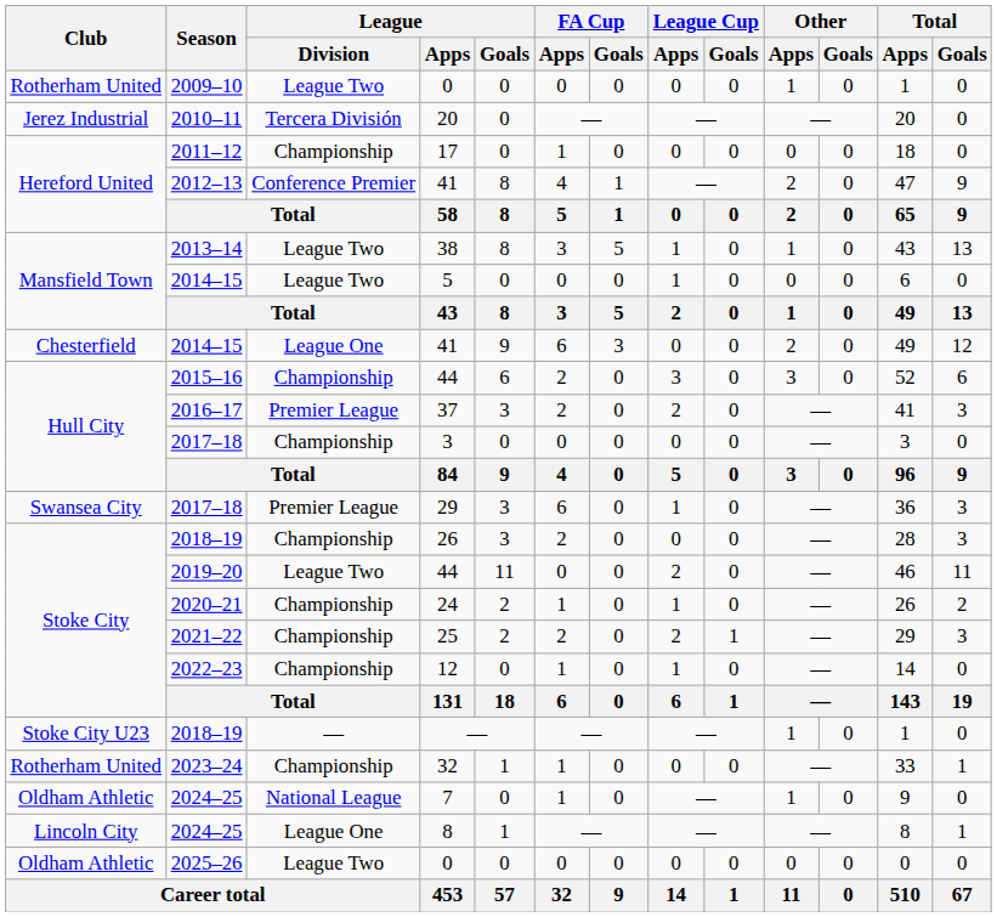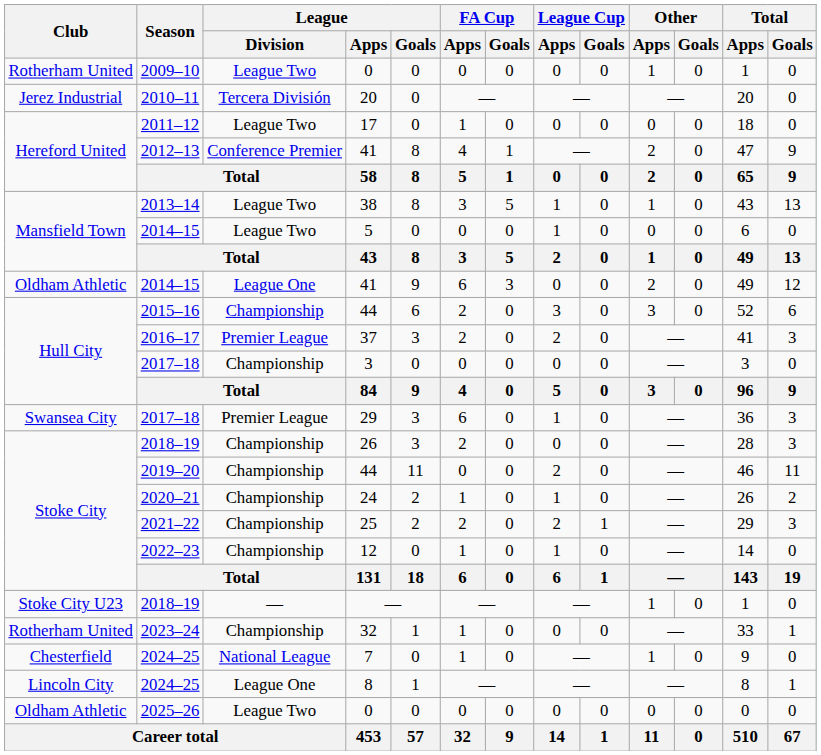 <table class=wikitable style=text-align:center>
 <tr>
 <th rowspan=2>Club</th>
 <th rowspan=2>Season</th>
 <th colspan=3>League</th>
 <th colspan=2><a href='#'>FA Cup</a></th>
 <th colspan=2><a href='#'>League Cup</a></th>
 <th colspan=2>Other</th>
 <th colspan=2>Total</th>
 </tr>
 <tr>
 <th>Division</th>
 <th>Apps</th>
 <th>Goals</th>
 <th>Apps</th>
 <th>Goals</th>
 <th>Apps</th>
 <th>Goals</th>
 <th>Apps</th>
 <th>Goals</th>
 <th>Apps</th>
 <th>Goals</th>
 </tr>
 <tr>
 <td><a href='#'>Rotherham United</a></td>
 <td><a href='#'>2009–10</a></td>
 <td><a href='#'>League Two</a></td>
 <td>0</td>
 <td>0</td>
 <td>0</td>
 <td>0</td>
 <td>0</td>
 <td>0</td>
 <td>1</td>
 <td>0</td>
 <td>1</td>
 <td>0</td>
 </tr>
 <tr>
 <td><a href='#'>Jerez Industrial</a></td>
 <td><a href='#'>2010–11</a></td>
 <td><a href='#'>Tercera División</a></td>
 <td>20</td>
 <td>0</td>
 <td colspan=2>—</td>
 <td colspan=2>—</td>
 <td colspan=2>—</td>
 <td>20</td>
 <td>0</td>
 </tr>
 <tr>
 <td rowspan=3><a href='#'>Hereford United</a></td>
 <td><a href='#'>2011–12</a></td>
-<td>Championship</td>
+<td>League Two</td>
 <td>17</td>
 <td>0</td>
 <td>1</td>
 <td>0</td>
 <td>0</td>
 <td>0</td>
 <td>0</td>
 <td>0</td>
 <td>18</td>
 <td>0</td>
 </tr>
 <tr>
 <td><a href='#'>2012–13</a></td>
 <td><a href='#'>Conference Premier</a></td>
 <td>41</td>
 <td>8</td>
 <td>4</td>
 <td>1</td>
 <td colspan=2>—</td>
 <td>2</td>
 <td>0</td>
 <td>47</td>
 <td>9</td>
 </tr>
 <tr>
 <th colspan=2>Total</th>
 <th>58</th>
 <th>8</th>
 <th>5</th>
 <th>1</th>
 <th>0</th>
 <th>0</th>
 <th>2</th>
 <th>0</th>
 <th>65</th>
 <th>9</th>
 </tr>
 <tr>
 <td rowspan=3><a href='#'>Mansfield Town</a></td>
 <td><a href='#'>2013–14</a></td>
 <td>League Two</td>
 <td>38</td>
 <td>8</td>
 <td>3</td>
 <td>5</td>
 <td>1</td>
 <td>0</td>
 <td>1</td>
 <td>0</td>
 <td>43</td>
 <td>13</td>
 </tr>
 <tr>
 <td><a href='#'>2014–15</a></td>
 <td>League Two</td>
 <td>5</td>
 <td>0</td>
 <td>0</td>
 <td>0</td>
 <td>1</td>
 <td>0</td>
 <td>0</td>
 <td>0</td>
 <td>6</td>
 <td>0</td>
 </tr>
 <tr>
 <th colspan=2>Total</th>
 <th>43</th>
 <th>8</th>
 <th>3</th>
 <th>5</th>
 <th>2</th>
 <th>0</th>
 <th>1</th>
 <th>0</th>
 <th>49</th>
 <th>13</th>
 </tr>
 <tr>
-<td><a href='#'>Chesterfield</a></td>
+<td><a href='#'>Oldham Athletic</a></td>
 <td><a href='#'>2014–15</a></td>
 <td><a href='#'>League One</a></td>
 <td>41</td>
 <td>9</td>
 <td>6</td>
 <td>3</td>
 <td>0</td>
 <td>0</td>
 <td>2</td>
 <td>0</td>
 <td>49</td>
 <td>12</td>
 </tr>
 <tr>
 <td rowspan=4><a href='#'>Hull City</a></td>
 <td><a href='#'>2015–16</a></td>
 <td><a href='#'>Championship</a></td>
 <td>44</td>
 <td>6</td>
 <td>2</td>
 <td>0</td>
 <td>3</td>
 <td>0</td>
 <td>3</td>
 <td>0</td>
 <td>52</td>
 <td>6</td>
 </tr>
 <tr>
 <td><a href='#'>2016–17</a></td>
 <td><a href='#'>Premier League</a></td>
 <td>37</td>
 <td>3</td>
 <td>2</td>
 <td>0</td>
 <td>2</td>
 <td>0</td>
 <td colspan=2>—</td>
 <td>41</td>
 <td>3</td>
 </tr>
 <tr>
 <td><a href='#'>2017–18</a></td>
 <td>Championship</td>
 <td>3</td>
 <td>0</td>
 <td>0</td>
 <td>0</td>
 <td>0</td>
 <td>0</td>
 <td colspan=2>—</td>
 <td>3</td>
 <td>0</td>
 </tr>
 <tr>
 <th colspan=2>Total</th>
 <th>84</th>
 <th>9</th>
 <th>4</th>
 <th>0</th>
 <th>5</th>
 <th>0</th>
 <th>3</th>
 <th>0</th>
 <th>96</th>
 <th>9</th>
 </tr>
 <tr>
 <td><a href='#'>Swansea City</a></td>
 <td><a href='#'>2017–18</a></td>
 <td>Premier League</td>
 <td>29</td>
 <td>3</td>
 <td>6</td>
 <td>0</td>
 <td>1</td>
 <td>0</td>
 <td colspan=2>—</td>
 <td>36</td>
 <td>3</td>
 </tr>
 <tr>
 <td rowspan=6><a href='#'>Stoke City</a></td>
 <td><a href='#'>2018–19</a></td>
 <td>Championship</td>
 <td>26</td>
 <td>3</td>
 <td>2</td>
 <td>0</td>
 <td>0</td>
 <td>0</td>
 <td colspan=2>—</td>
 <td>28</td>
 <td>3</td>
 </tr>
 <tr>
 <td><a href='#'>2019–20</a></td>
-<td>League Two</td>
+<td>Championship</td>
 <td>44</td>
 <td>11</td>
 <td>0</td>
 <td>0</td>
 <td>2</td>
 <td>0</td>
 <td colspan=2>—</td>
 <td>46</td>
 <td>11</td>
 </tr>
 <tr>
 <td><a href='#'>2020–21</a></td>
 <td>Championship</td>
 <td>24</td>
 <td>2</td>
 <td>1</td>
 <td>0</td>
 <td>1</td>
 <td>0</td>
 <td colspan=2>—</td>
 <td>26</td>
 <td>2</td>
 </tr>
 <tr>
 <td><a href='#'>2021–22</a></td>
 <td>Championship</td>
 <td>25</td>
 <td>2</td>
 <td>2</td>
 <td>0</td>
 <td>2</td>
 <td>1</td>
 <td colspan=2>—</td>
 <td>29</td>
 <td>3</td>
 </tr>
 <tr>
 <td><a href='#'>2022–23</a></td>
 <td>Championship</td>
 <td>12</td>
 <td>0</td>
 <td>1</td>
 <td>0</td>
 <td>1</td>
 <td>0</td>
 <td colspan=2>—</td>
 <td>14</td>
 <td>0</td>
 </tr>
 <tr>
 <th colspan=2>Total</th>
 <th>131</th>
 <th>18</th>
 <th>6</th>
 <th>0</th>
 <th>6</th>
 <th>1</th>
 <th colspan=2>—</th>
 <th>143</th>
 <th>19</th>
 </tr>
 <tr>
 <td><a href='#'>Stoke City U23</a></td>
 <td><a href='#'>2018–19</a></td>
 <td colspan=1>—</td>
 <td colspan=2>—</td>
 <td colspan=2>—</td>
 <td colspan=2>—</td>
 <td>1</td>
 <td>0</td>
 <td>1</td>
 <td>0</td>
 </tr>
 <tr>
 <td><a href='#'>Rotherham United</a></td>
 <td><a href='#'>2023–24</a></td>
 <td>Championship</td>
 <td>32</td>
 <td>1</td>
 <td>1</td>
 <td>0</td>
 <td>0</td>
 <td>0</td>
 <td colspan=2>—</td>
 <td>33</td>
 <td>1</td>
 </tr>
 <tr>
-<td><a href='#'>Oldham Athletic</a></td>
+<td><a href='#'>Chesterfield</a></td>
 <td><a href='#'>2024–25</a></td>
 <td><a href='#'>National League</a></td>
 <td>7</td>
 <td>0</td>
 <td>1</td>
 <td>0</td>
 <td colspan="2">—</td>
 <td>1</td>
 <td>0</td>
 <td>9</td>
 <td>0</td>
 </tr>
 <tr>
 <td><a href='#'>Lincoln City</a></td>
 <td><a href='#'>2024–25</a></td>
 <td>League One</td>
 <td>8</td>
 <td>1</td>
 <td colspan="2">—</td>
 <td colspan="2">—</td>
 <td colspan="2">—</td>
 <td>8</td>
 <td>1</td>
 </tr>
 <tr>
 <td><a href='#'>Oldham Athletic</a></td>
 <td><a href='#'>2025–26</a></td>
 <td>League Two</td>
 <td>0</td>
 <td>0</td>
 <td>0</td>
 <td>0</td>
 <td>0</td>
 <td>0</td>
 <td>0</td>
 <td>0</td>
 <td>0</td>
 <td>0</td>
 </tr>
 <tr>
 <th colspan="3">Career total</th>
 <th>453</th>
 <th>57</th>
 <th>32</th>
 <th>9</th>
 <th>14</th>
 <th>1</th>
 <th>11</th>
 <th>0</th>
 <th>510</th>
 <th>67</th>
 </tr>
 </table>
